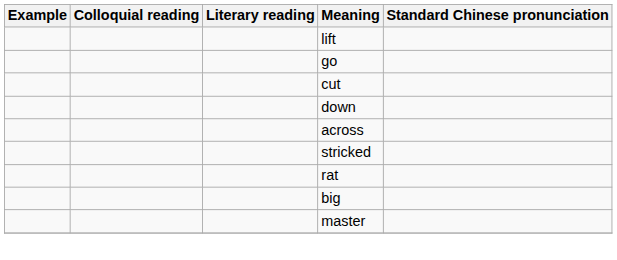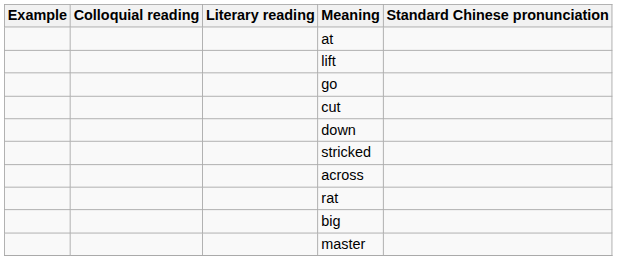 <table class="wikitable center">
 <tr>
 <th>Example</th>
 <th>Colloquial reading</th>
 <th>Literary reading</th>
 <th>Meaning</th>
 <th>Standard Chinese pronunciation</th>
+</tr>
+<tr>
+<td></td>
+<td></td>
+<td></td>
+<td>at</td>
+<td></td>
 </tr>
 <tr>
 <td></td>
 <td></td>
 <td></td>
 <td>lift</td>
 <td></td>
 </tr>
 <tr>
 <td></td>
 <td></td>
 <td></td>
 <td>go</td>
 <td></td>
 </tr>
 <tr>
 <td></td>
 <td></td>
 <td></td>
 <td>cut</td>
 <td></td>
 </tr>
 <tr>
 <td></td>
 <td></td>
 <td></td>
 <td>down</td>
 <td></td>
 </tr>
 <tr>
 <td></td>
 <td></td>
 <td></td>
-<td>across</td>
+<td>stricked</td>
 <td></td>
 </tr>
 <tr>
 <td></td>
 <td></td>
 <td></td>
-<td>stricked</td>
+<td>across</td>
 <td></td>
 </tr>
 <tr>
 <td></td>
 <td></td>
 <td></td>
 <td>rat</td>
 <td></td>
 </tr>
 <tr>
 <td></td>
 <td></td>
 <td></td>
 <td>big</td>
 <td></td>
 </tr>
 <tr>
 <td></td>
 <td></td>
 <td></td>
 <td>master</td>
 <td></td>
 </tr>
 <tr>
 </tr>
 </table>
